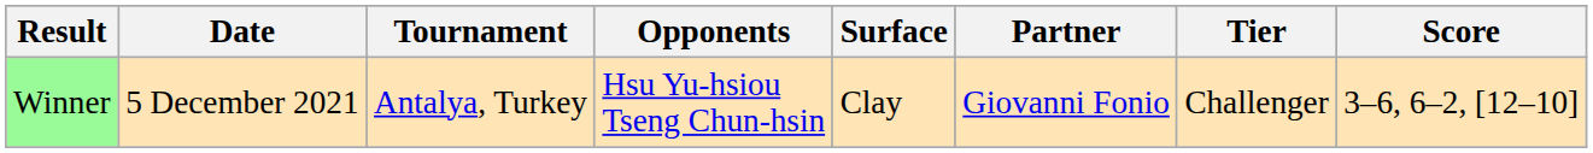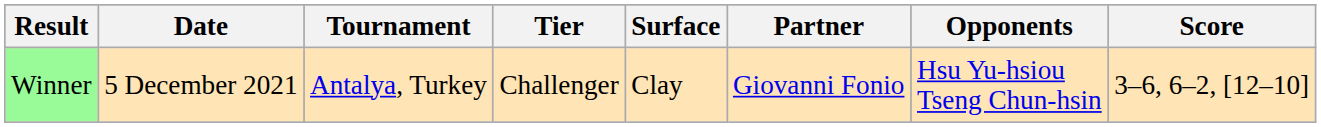 <table class=wikitable>
 <tr>
 <th>Result</th>
 <th>Date</th>
 <th>Tournament</th>
-<th>Opponents</th>
+<th>Tier</th>
 <th>Surface</th>
 <th>Partner</th>
-<th>Tier</th>
+<th>Opponents</th>
 <th>Score</th>
 </tr>
 <tr bgcolor=moccasin>
 <td style="background:#98FB98">Winner</td>
 <td>5 December 2021</td>
 <td><a href='#'>Antalya</a>, Turkey</td>
-<td> <a href='#'>Hsu Yu-hsiou</a><br> <a href='#'>Tseng Chun-hsin</a></td>
+<td>Challenger</td>
 <td>Clay</td>
 <td> <a href='#'>Giovanni Fonio</a></td>
-<td>Challenger</td>
+<td> <a href='#'>Hsu Yu-hsiou</a><br> <a href='#'>Tseng Chun-hsin</a></td>
 <td>3–6, 6–2, [12–10]</td>
 </tr>
 </table>
